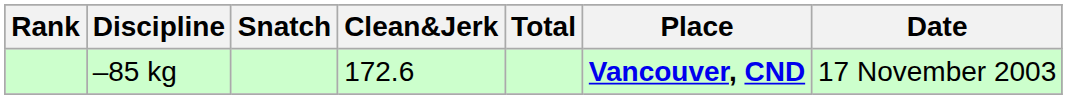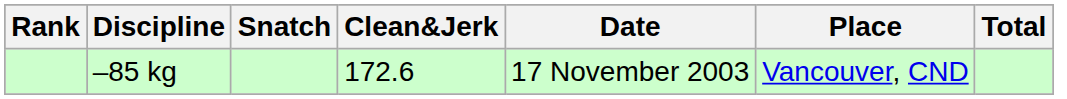 <table class="wikitable">
 <tr>
 <th>Rank</th>
 <th>Discipline</th>
 <th>Snatch</th>
 <th>Clean&Jerk</th>
+<th>Date</th>
+<th>Place</th>
 <th>Total</th>
-<th>Place</th>
-<th>Date</th>
 </tr>
 <tr bgcolor=#CCFFCC>
 <td></td>
 <td>–85 kg</td>
 <td></td>
 <td>172.6</td>
+<td>17 November 2003</td>
+<td><a href='#'>Vancouver</a>, <a href='#'>CND</a></td>
 <td></td>
-<td><strong><a href='#'>Vancouver</a>, <a href='#'>CND</a></strong></td>
-<td>17 November 2003</td>
 </tr>
 </table>
